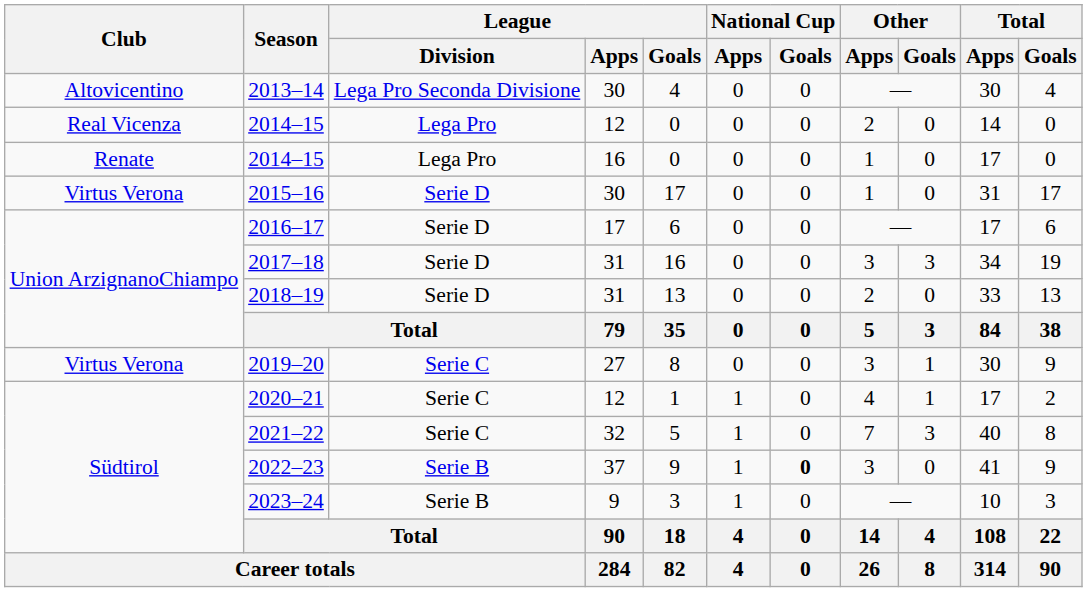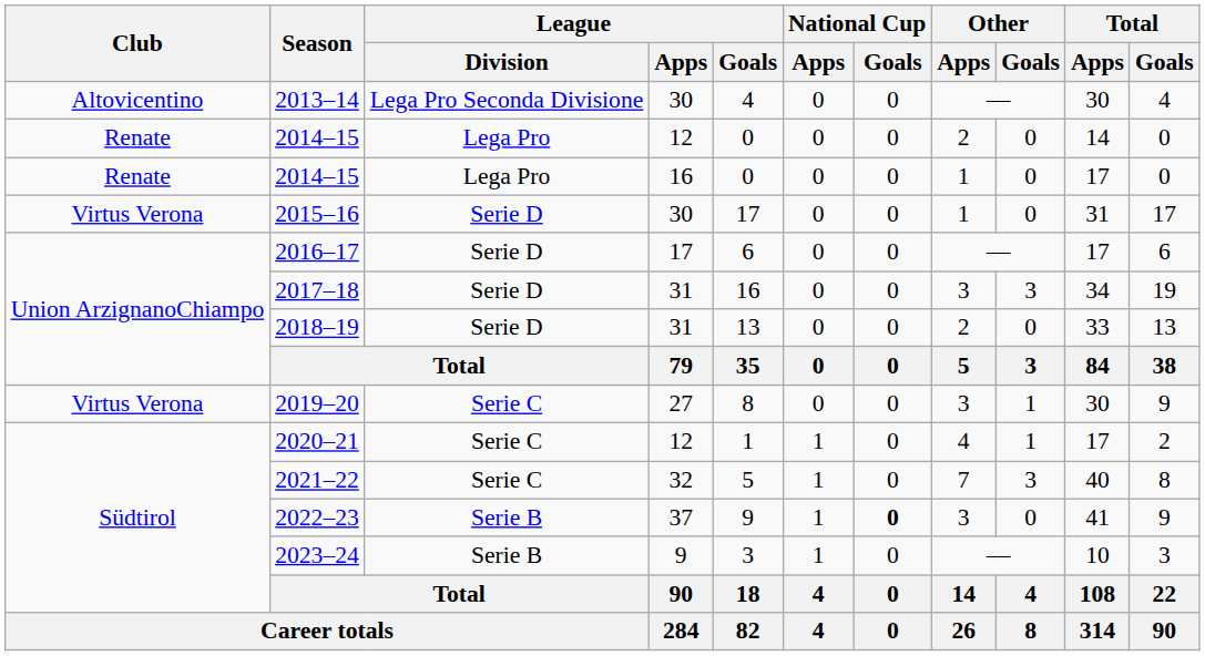 <table class="wikitable" style="text-align:center">
 <tr>
 <th rowspan="2">Club</th>
 <th rowspan="2">Season</th>
 <th colspan="3">League</th>
 <th colspan="2">National Cup</th>
 <th colspan="2">Other</th>
 <th colspan="2">Total</th>
 </tr>
 <tr>
 <th>Division</th>
 <th>Apps</th>
 <th>Goals</th>
 <th>Apps</th>
 <th>Goals</th>
 <th>Apps</th>
 <th>Goals</th>
 <th>Apps</th>
 <th>Goals</th>
 </tr>
 <tr>
 <td><a href='#'>Altovicentino</a></td>
 <td><a href='#'>2013–14</a></td>
 <td><a href='#'>Lega Pro Seconda Divisione</a></td>
 <td>30</td>
 <td>4</td>
 <td>0</td>
 <td>0</td>
 <td colspan="2">—</td>
 <td>30</td>
 <td>4</td>
 </tr>
 <tr>
-<td><a href='#'>Real Vicenza</a></td>
+<td><a href='#'>Renate</a></td>
 <td><a href='#'>2014–15</a></td>
 <td><a href='#'>Lega Pro</a></td>
 <td>12</td>
 <td>0</td>
 <td>0</td>
 <td>0</td>
 <td>2</td>
 <td>0</td>
 <td>14</td>
 <td>0</td>
 </tr>
 <tr>
 <td><a href='#'>Renate</a></td>
 <td><a href='#'>2014–15</a></td>
 <td>Lega Pro</td>
 <td>16</td>
 <td>0</td>
 <td>0</td>
 <td>0</td>
 <td>1</td>
 <td>0</td>
 <td>17</td>
 <td>0</td>
 </tr>
 <tr>
 <td><a href='#'>Virtus Verona</a></td>
 <td><a href='#'>2015–16</a></td>
 <td><a href='#'>Serie D</a></td>
 <td>30</td>
 <td>17</td>
 <td>0</td>
 <td>0</td>
 <td>1</td>
 <td>0</td>
 <td>31</td>
 <td>17</td>
 </tr>
 <tr>
 <td rowspan="4"><a href='#'>Union ArzignanoChiampo</a></td>
 <td><a href='#'>2016–17</a></td>
 <td>Serie D</td>
 <td>17</td>
 <td>6</td>
 <td>0</td>
 <td>0</td>
 <td colspan="2">—</td>
 <td>17</td>
 <td>6</td>
 </tr>
 <tr>
 <td><a href='#'>2017–18</a></td>
 <td>Serie D</td>
 <td>31</td>
 <td>16</td>
 <td>0</td>
 <td>0</td>
 <td>3</td>
 <td>3</td>
 <td>34</td>
 <td>19</td>
 </tr>
 <tr>
 <td><a href='#'>2018–19</a></td>
 <td>Serie D</td>
 <td>31</td>
 <td>13</td>
 <td>0</td>
 <td>0</td>
 <td>2</td>
 <td>0</td>
 <td>33</td>
 <td>13</td>
 </tr>
 <tr>
 <th colspan="2">Total</th>
 <th>79</th>
 <th>35</th>
 <th>0</th>
 <th>0</th>
 <th>5</th>
 <th>3</th>
 <th>84</th>
 <th>38</th>
 </tr>
 <tr>
 <td><a href='#'>Virtus Verona</a></td>
 <td><a href='#'>2019–20</a></td>
 <td><a href='#'>Serie C</a></td>
 <td>27</td>
 <td>8</td>
 <td>0</td>
 <td>0</td>
 <td>3</td>
 <td>1</td>
 <td>30</td>
 <td>9</td>
 </tr>
 <tr>
 <td rowspan="5"><a href='#'>Südtirol</a></td>
 <td><a href='#'>2020–21</a></td>
 <td>Serie C</td>
 <td>12</td>
 <td>1</td>
 <td>1</td>
 <td>0</td>
 <td>4</td>
 <td>1</td>
 <td>17</td>
 <td>2</td>
 </tr>
 <tr>
 <td><a href='#'>2021–22</a></td>
 <td>Serie C</td>
 <td>32</td>
 <td>5</td>
 <td>1</td>
 <td>0</td>
 <td>7</td>
 <td>3</td>
 <td>40</td>
 <td>8</td>
 </tr>
 <tr>
 <td><a href='#'>2022–23</a></td>
 <td><a href='#'>Serie B</a></td>
 <td>37</td>
 <td>9</td>
 <td>1</td>
 <td><strong>0</strong></td>
 <td>3</td>
 <td>0</td>
 <td>41</td>
 <td>9</td>
 </tr>
 <tr>
 <td><a href='#'>2023–24</a></td>
 <td>Serie B</td>
 <td>9</td>
 <td>3</td>
 <td>1</td>
 <td>0</td>
 <td colspan="2">—</td>
 <td>10</td>
 <td>3</td>
 </tr>
 <tr>
 <th colspan="2">Total</th>
 <th>90</th>
 <th>18</th>
 <th>4</th>
 <th>0</th>
 <th>14</th>
 <th>4</th>
 <th>108</th>
 <th>22</th>
 </tr>
 <tr>
 <th colspan="3">Career totals</th>
 <th>284</th>
 <th>82</th>
 <th>4</th>
 <th>0</th>
 <th>26</th>
 <th>8</th>
 <th>314</th>
 <th>90</th>
 </tr>
 </table>
